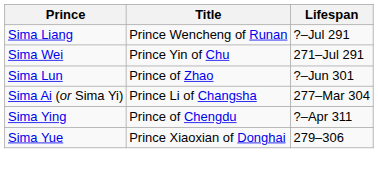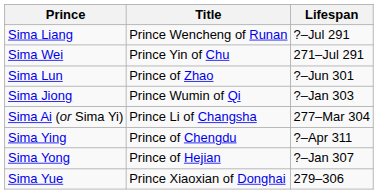 <table class="sortable wikitable"  style="margin-left: auto; margin-right: auto; border: none">
 <tr style="background:#CCCC;">
 </tr>
 <tr>
 <th>Prince</th>
 <th>Title</th>
 <th>Lifespan</th>
 </tr>
 <tr>
 <td><a href='#'>Sima Liang</a></td>
 <td>Prince Wencheng of <a href='#'>Runan</a></td>
 <td>?–Jul 291</td>
 </tr>
 <tr>
 <td><a href='#'>Sima Wei</a></td>
 <td>Prince Yin of <a href='#'>Chu</a></td>
 <td>271–Jul 291</td>
 </tr>
 <tr>
 <td><a href='#'>Sima Lun</a></td>
 <td>Prince of <a href='#'>Zhao</a></td>
 <td>?–Jun 301</td>
 </tr>
 <tr>
+<td><a href='#'>Sima Jiong</a></td>
+<td>Prince Wumin of <a href='#'>Qi</a></td>
+<td>?–Jan 303</td>
+</tr>
+<tr>
 <td><a href='#'>Sima Ai</a> (<em>or</em> Sima Yi)</td>
 <td>Prince Li of <a href='#'>Changsha</a></td>
 <td>277–Mar 304</td>
 </tr>
 <tr>
 <td><a href='#'>Sima Ying</a></td>
 <td>Prince of <a href='#'>Chengdu</a></td>
 <td>?–Apr 311</td>
 </tr>
 <tr>
+<td><a href='#'>Sima Yong</a></td>
+<td>Prince of <a href='#'>Hejian</a></td>
+<td>?–Jan 307</td>
+</tr>
+<tr>
 <td><a href='#'>Sima Yue</a></td>
 <td>Prince Xiaoxian of <a href='#'>Donghai</a></td>
 <td>279–306</td>
 </tr>
 </table>
